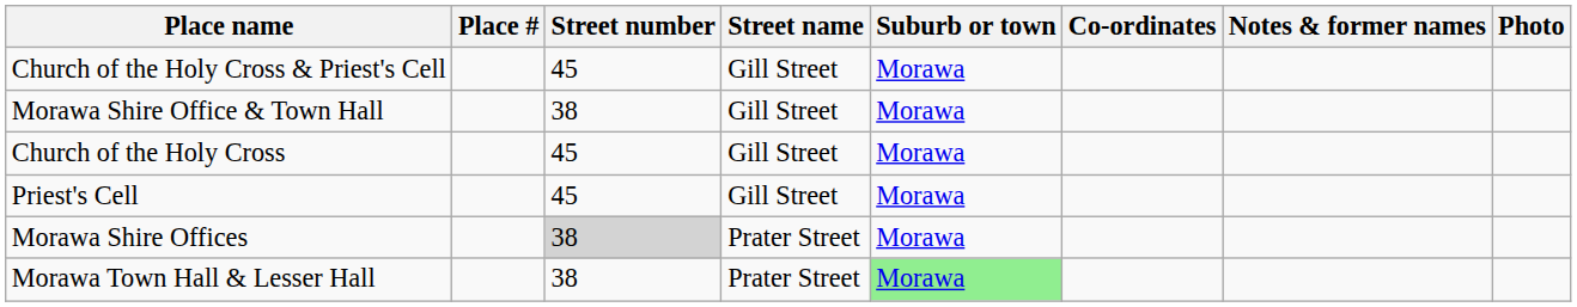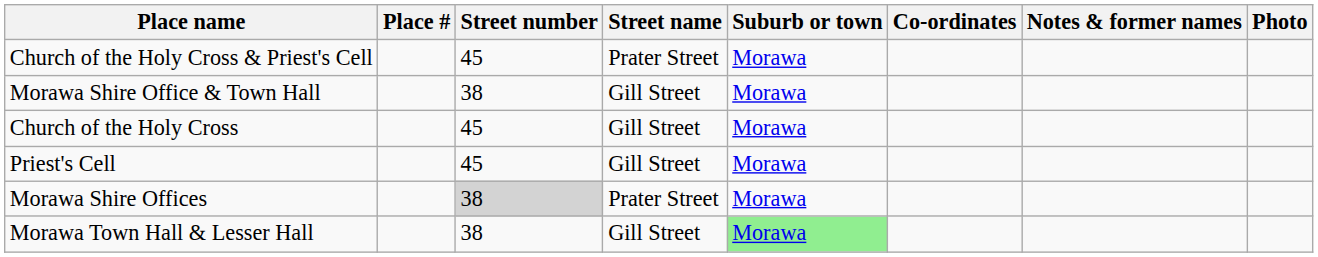 <table class="wikitable sortable">
 <tr>
 <th>Place name</th>
 <th>Place #</th>
 <th>Street number</th>
 <th>Street name</th>
 <th>Suburb or town</th>
 <th>Co-ordinates</th>
 <th class="unsortable">Notes & former names</th>
 <th class="unsortable">Photo</th>
 </tr>
 <tr>
 <td>Church of the Holy Cross & Priest's Cell</td>
 <td></td>
 <td>45</td>
-<td>Gill Street</td>
+<td>Prater Street</td>
 <td><a href='#'>Morawa</a></td>
 <td></td>
 <td></td>
 <td></td>
 </tr>
 <tr>
 <td>Morawa Shire Office & Town Hall</td>
 <td></td>
 <td>38</td>
 <td>Gill Street</td>
 <td><a href='#'>Morawa</a></td>
 <td></td>
 <td></td>
 <td></td>
 </tr>
 <tr>
 <td>Church of the Holy Cross</td>
 <td></td>
 <td>45</td>
 <td>Gill Street</td>
 <td><a href='#'>Morawa</a></td>
 <td></td>
 <td></td>
 <td></td>
 </tr>
 <tr>
 <td>Priest's Cell</td>
 <td></td>
 <td>45</td>
 <td>Gill Street</td>
 <td><a href='#'>Morawa</a></td>
 <td></td>
 <td></td>
 <td></td>
 </tr>
 <tr>
 <td>Morawa Shire Offices</td>
 <td></td>
 <td style="background: lightgrey;">38</td>
 <td>Prater Street</td>
 <td><a href='#'>Morawa</a></td>
 <td></td>
 <td></td>
 <td></td>
 </tr>
 <tr>
 <td>Morawa Town Hall & Lesser Hall</td>
 <td></td>
 <td>38</td>
-<td>Prater Street</td>
+<td>Gill Street</td>
 <td style="background: lightgreen;"><a href='#'>Morawa</a></td>
 <td></td>
 <td></td>
 <td></td>
 </tr>
 </table>
